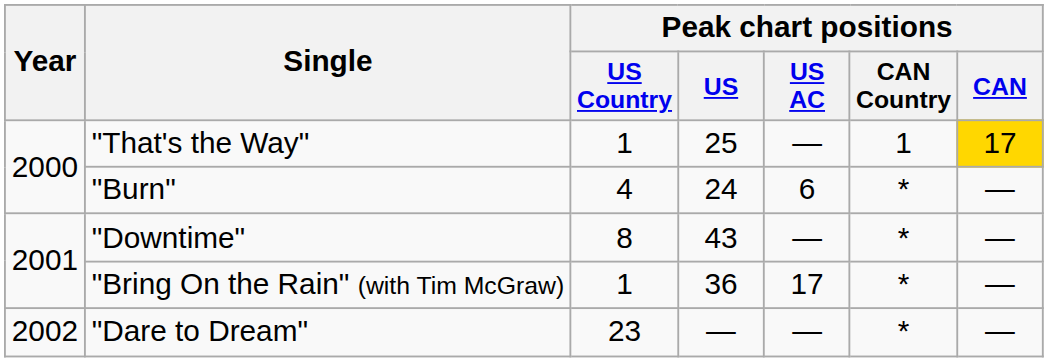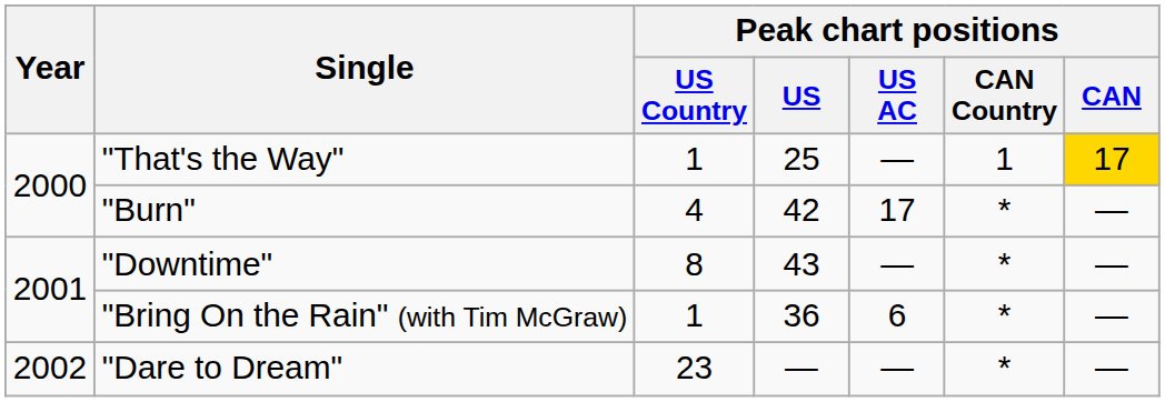 <table class="wikitable" style="text-align:center;">
 <tr>
 <th rowspan="2">Year</th>
 <th rowspan="2">Single</th>
 <th colspan="5">Peak chart positions</th>
 </tr>
 <tr style="font-size:smaller;">
 <th width="40"><a href='#'>US Country</a></th>
 <th width="40"><a href='#'>US</a></th>
 <th width="40"><a href='#'>US AC</a></th>
 <th width="40">CAN Country</th>
 <th width="40"><a href='#'>CAN</a></th>
 </tr>
 <tr>
 <td rowspan="2">2000</td>
 <td align="left">"That's the Way"</td>
 <td>1</td>
 <td>25</td>
 <td>—</td>
 <td>1</td>
 <td style="background: gold;">17</td>
 </tr>
 <tr>
 <td align="left">"Burn"</td>
 <td>4</td>
-<td>24</td>
-<td>6</td>
+<td>42</td>
+<td>17</td>
 <td>*</td>
 <td>—</td>
 </tr>
 <tr>
 <td rowspan="2">2001</td>
 <td align="left">"Downtime"</td>
 <td>8</td>
 <td>43</td>
 <td>—</td>
 <td>*</td>
 <td>—</td>
 </tr>
 <tr>
 <td align="left">"Bring On the Rain" <small>(with Tim McGraw)</small></td>
 <td>1</td>
 <td>36</td>
-<td>17</td>
+<td>6</td>
 <td>*</td>
 <td>—</td>
 </tr>
 <tr>
 <td>2002</td>
 <td align="left">"Dare to Dream"</td>
 <td>23</td>
 <td>—</td>
 <td>—</td>
 <td>*</td>
 <td>—</td>
 </tr>
 </table>
